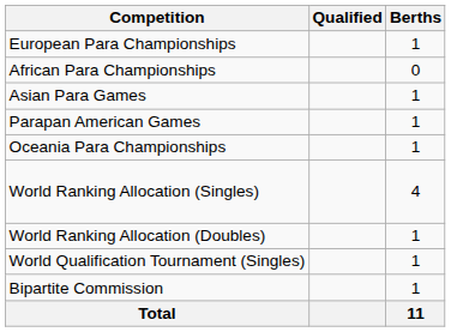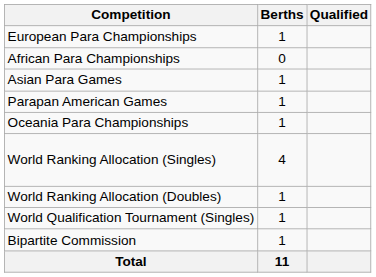 <table class="wikitable">
 <tr>
 <th>Competition</th>
+<th>Berths</th>
 <th>Qualified</th>
-<th>Berths</th>
 </tr>
 <tr>
 <td>European Para Championships</td>
+<td align=center>1</td>
 <td></td>
-<td align=center>1</td>
 </tr>
 <tr>
 <td>African Para Championships</td>
+<td align=center>0</td>
 <td></td>
-<td align=center>0</td>
 </tr>
 <tr>
 <td>Asian Para Games</td>
+<td align=center>1</td>
 <td></td>
-<td align=center>1</td>
 </tr>
 <tr>
 <td>Parapan American Games</td>
+<td align=center>1</td>
 <td></td>
-<td align=center>1</td>
 </tr>
 <tr>
 <td>Oceania Para Championships</td>
+<td align=center>1</td>
 <td></td>
-<td align=center>1</td>
 </tr>
 <tr>
 <td>World Ranking Allocation (Singles)</td>
+<td align=center>4</td>
 <td><br><br><br></td>
-<td align=center>4</td>
 </tr>
 <tr>
 <td>World Ranking Allocation (Doubles)</td>
+<td align=center>1</td>
 <td></td>
-<td align=center>1</td>
 </tr>
 <tr>
 <td>World Qualification Tournament (Singles)</td>
+<td align=center>1</td>
 <td></td>
-<td align=center>1</td>
 </tr>
 <tr>
 <td>Bipartite Commission</td>
+<td align=center>1</td>
 <td></td>
-<td align=center>1</td>
 </tr>
 <tr>
 <th>Total</th>
+<th align="center">11</th>
 <th></th>
-<th align="center">11</th>
 </tr>
 </table>
